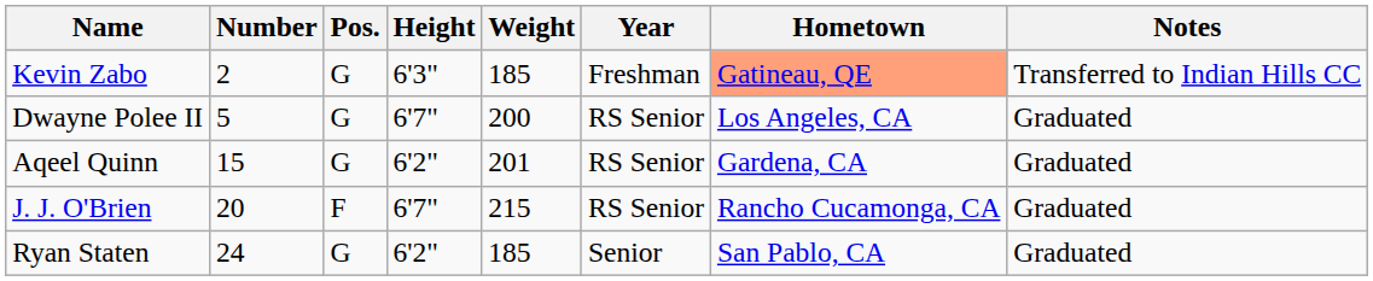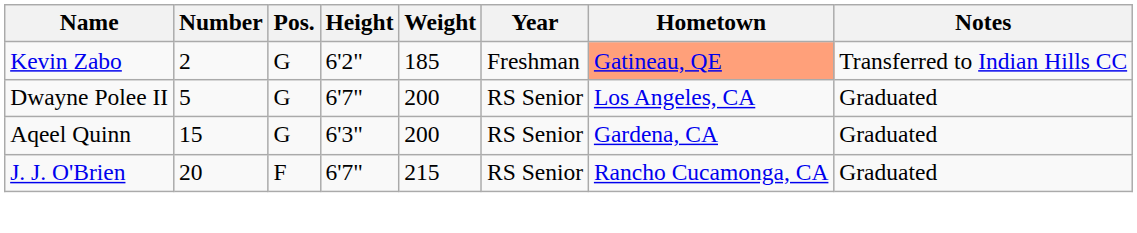 <table class="wikitable sortable" border="1">
 <tr>
 <th>Name</th>
 <th>Number</th>
 <th>Pos.</th>
 <th>Height</th>
 <th>Weight</th>
 <th>Year</th>
 <th>Hometown</th>
 <th class="unsortable">Notes</th>
 </tr>
 <tr>
 <td sortname><a href='#'>Kevin Zabo</a></td>
 <td>2</td>
 <td>G</td>
-<td>6'3"</td>
+<td>6'2"</td>
 <td>185</td>
 <td>Freshman</td>
 <td style="background: lightsalmon;"><a href='#'>Gatineau, QE</a></td>
 <td>Transferred to <a href='#'>Indian Hills CC</a></td>
 </tr>
 <tr>
 <td sortname>Dwayne Polee II</td>
 <td>5</td>
 <td>G</td>
 <td>6'7"</td>
 <td>200</td>
 <td>RS Senior</td>
 <td><a href='#'>Los Angeles, CA</a></td>
 <td>Graduated</td>
 </tr>
 <tr>
 <td sortname>Aqeel Quinn</td>
 <td>15</td>
 <td>G</td>
-<td>6'2"</td>
-<td>201</td>
+<td>6'3"</td>
+<td>200</td>
 <td>RS Senior</td>
 <td><a href='#'>Gardena, CA</a></td>
 <td>Graduated</td>
 </tr>
 <tr>
 <td sortname><a href='#'>J. J. O'Brien</a></td>
 <td>20</td>
 <td>F</td>
 <td>6'7"</td>
 <td>215</td>
 <td>RS Senior</td>
 <td><a href='#'>Rancho Cucamonga, CA</a></td>
 <td>Graduated</td>
 </tr>
-<tr>
-<td sortname>Ryan Staten</td>
-<td>24</td>
-<td>G</td>
-<td>6'2"</td>
-<td>185</td>
-<td>Senior</td>
-<td><a href='#'>San Pablo, CA</a></td>
-<td>Graduated</td>
-</tr>
 </table>
